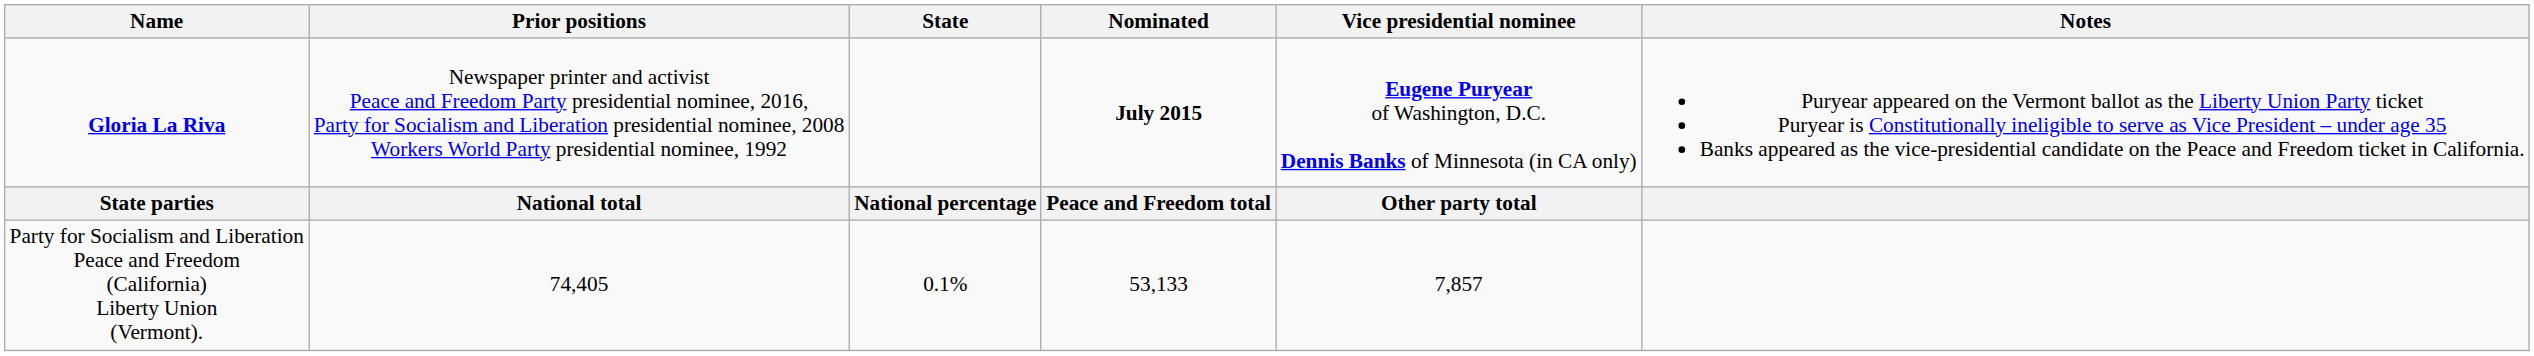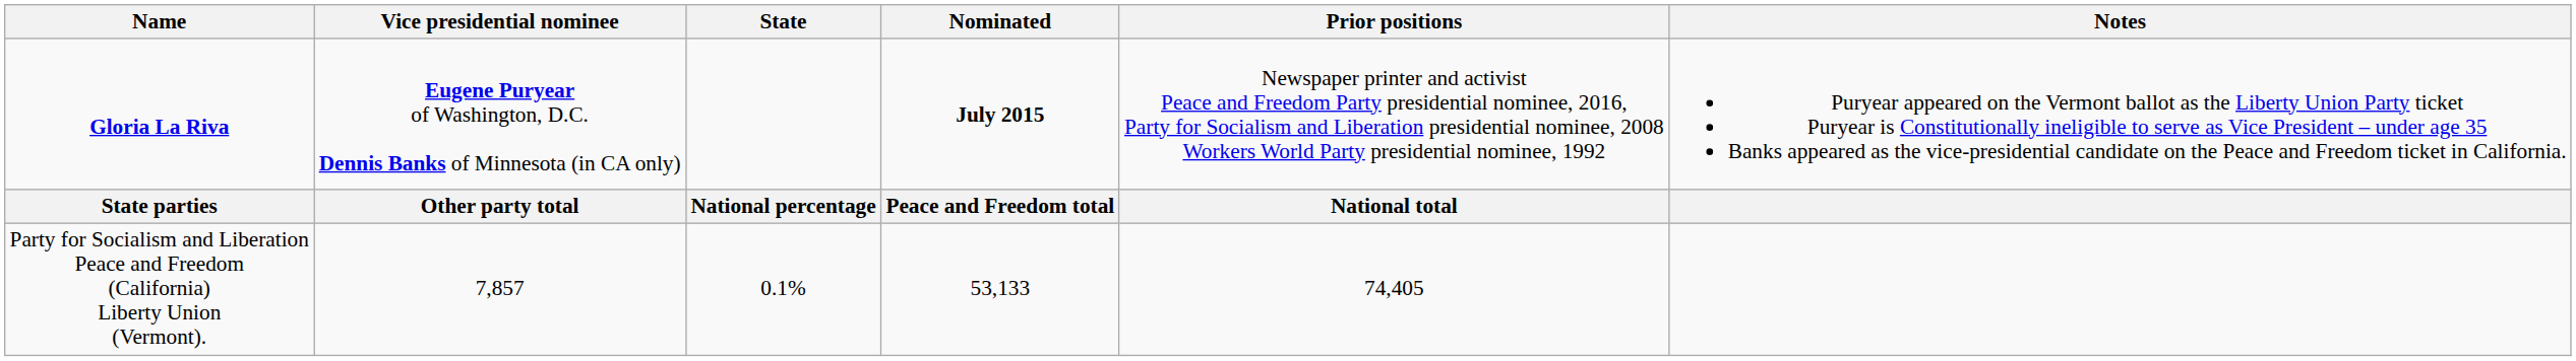 <table class="wikitable" style="text-align:center">
 <tr>
 <th>Name</th>
-<th>Prior positions</th>
+<th>Vice presidential nominee</th>
 <th>State</th>
 <th>Nominated</th>
-<th>Vice presidential nominee</th>
+<th>Prior positions</th>
 <th>Notes</th>
 </tr>
 <tr>
 <td><br><strong><a href='#'>Gloria La Riva</a></strong></td>
-<td>Newspaper printer and activist<br><a href='#'>Peace and Freedom Party</a> presidential nominee, 2016,<br><a href='#'>Party for Socialism and Liberation</a> presidential nominee, 2008<br><a href='#'>Workers World Party</a> presidential nominee, 1992</td>
+<td><br><strong><a href='#'>Eugene Puryear</a></strong><br>of Washington, D.C.<br><br><strong><a href='#'>Dennis Banks</a></strong> of Minnesota (in CA only)</td>
 <td></td>
 <td><strong>July 2015</strong></td>
-<td><br><strong><a href='#'>Eugene Puryear</a></strong><br>of Washington, D.C.<br><br><strong><a href='#'>Dennis Banks</a></strong> of Minnesota (in CA only)</td>
+<td>Newspaper printer and activist<br><a href='#'>Peace and Freedom Party</a> presidential nominee, 2016,<br><a href='#'>Party for Socialism and Liberation</a> presidential nominee, 2008<br><a href='#'>Workers World Party</a> presidential nominee, 1992</td>
 <td><br><ul><li>Puryear appeared on the Vermont ballot as the <a href='#'>Liberty Union Party</a> ticket</li><li>Puryear is <a href='#'>Constitutionally ineligible to serve as Vice President – under age 35</a></li><li>Banks appeared as the vice-presidential candidate on the Peace and Freedom ticket in California.</li></ul></td>
 </tr>
 <tr>
 <th>State parties</th>
-<th>National total</th>
+<th>Other party total</th>
 <th>National percentage</th>
 <th>Peace and Freedom total</th>
-<th>Other party total</th>
+<th>National total</th>
 <th></th>
 </tr>
 <tr>
 <td>Party for Socialism and Liberation<br> Peace and Freedom<br>(California)<br>Liberty Union<br>(Vermont).</td>
-<td>74,405</td>
+<td>7,857</td>
 <td>0.1%</td>
 <td>53,133</td>
-<td>7,857</td>
+<td>74,405</td>
 <td></td>
 </tr>
 </table>
